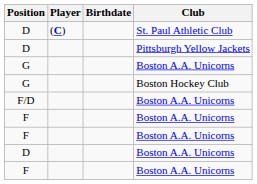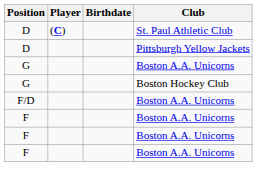 <table class="wikitable sortable" style="margin: 1em 1em 0; background: #f9f9f9; border: 1px #aaa solid; border-collapse: collapse; text-align: center; border: 1px solid; padding: 4px; border-spacing=0;">
 <tr>
 <th>Position</th>
 <th>Player</th>
 <th>Birthdate</th>
 <th>Club</th>
 </tr>
 <tr>
 <td>D</td>
 <td align="left"> (<strong><a href='#'>C</a></strong>)</td>
 <td align="right"></td>
 <td align="left"> <a href='#'>St. Paul Athletic Club</a></td>
 </tr>
 <tr>
 <td>D</td>
 <td align="left"></td>
 <td align="right"></td>
 <td align="left"> <a href='#'>Pittsburgh Yellow Jackets</a></td>
 </tr>
 <tr>
 <td>G</td>
 <td align="left"></td>
 <td align="right"></td>
 <td align="left"> <a href='#'>Boston A.A. Unicorns</a></td>
 </tr>
 <tr>
 <td>G</td>
 <td align="left"></td>
 <td align="right"></td>
 <td align="left"> Boston Hockey Club</td>
 </tr>
 <tr>
 <td>F/D</td>
 <td align="left"></td>
 <td align="right"></td>
 <td align="left"> <a href='#'>Boston A.A. Unicorns</a></td>
 </tr>
 <tr>
 <td>F</td>
 <td align="left"></td>
 <td align="right"></td>
 <td align="left"> <a href='#'>Boston A.A. Unicorns</a></td>
 </tr>
 <tr>
 <td>F</td>
 <td align="left"></td>
 <td align="right"></td>
 <td align="left"> <a href='#'>Boston A.A. Unicorns</a></td>
 </tr>
 <tr>
-<td>D</td>
-<td align="left"></td>
-<td align="right"></td>
-<td align="left"> <a href='#'>Boston A.A. Unicorns</a></td>
-</tr>
-<tr>
 <td>F</td>
 <td align="left"></td>
 <td align="right"></td>
 <td align="left"> <a href='#'>Boston A.A. Unicorns</a></td>
 </tr>
 </table>
